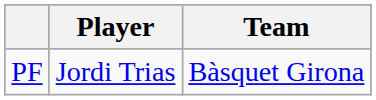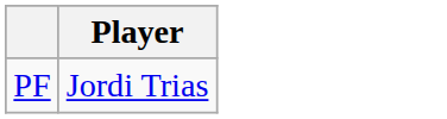 <table class="wikitable">
 <tr>
 <th style="text-align:center;"></th>
 <th style="text-align:center;">Player</th>
-<th style="text-align:center;">Team</th>
 </tr>
 <tr>
 <td style="text-align:center;"><a href='#'>PF</a></td>
 <td> <a href='#'>Jordi Trias</a></td>
-<td><a href='#'>Bàsquet Girona</a></td>
 </tr>
 </table>
